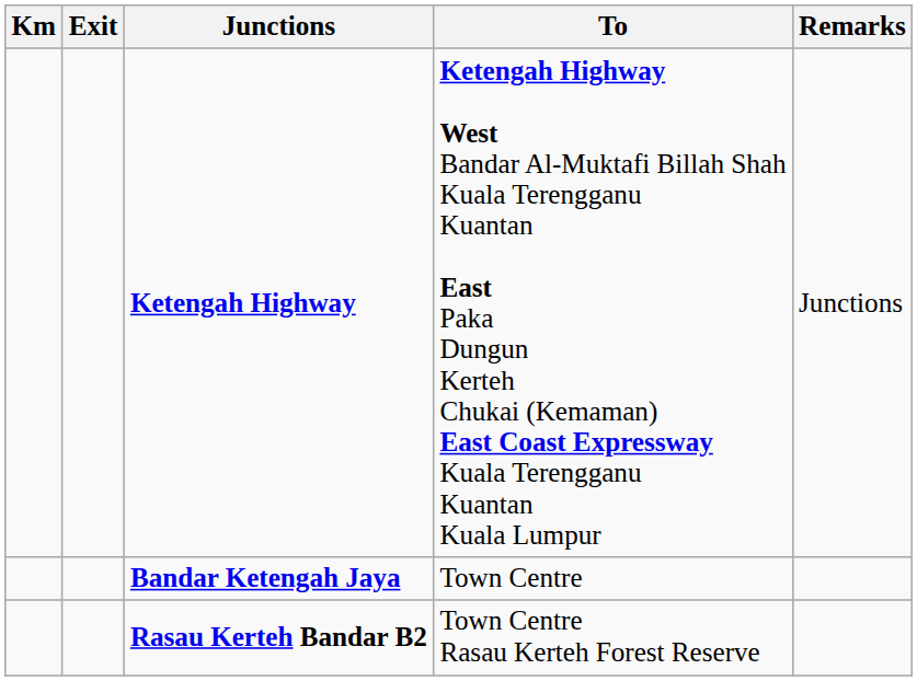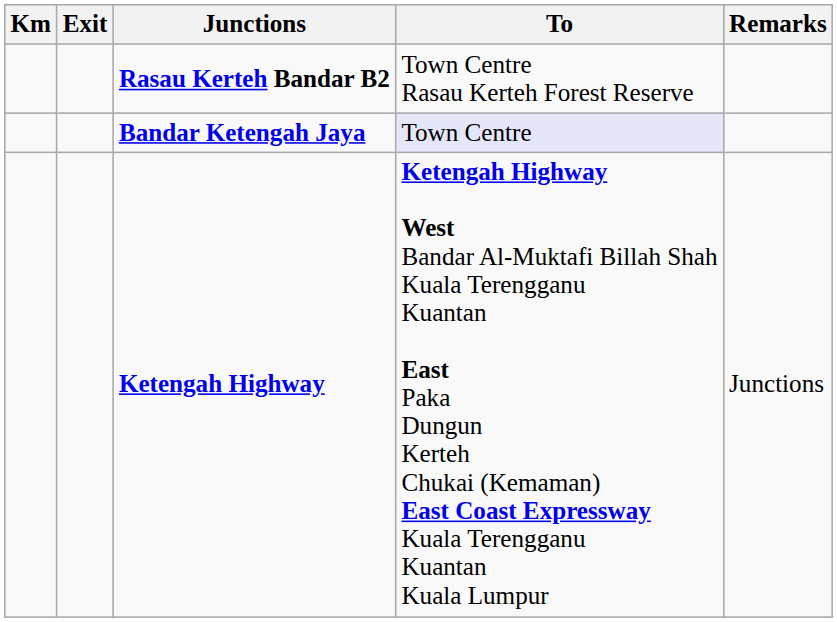 <table class="wikitable">
 <tr>
 <th>Km</th>
 <th>Exit</th>
 <th>Junctions</th>
 <th>To</th>
 <th>Remarks</th>
 </tr>
 <tr>
 <td></td>
 <td></td>
-<td> <strong><a href='#'>Ketengah Highway</a></strong></td>
-<td> <strong><a href='#'>Ketengah Highway</a></strong><br><br><strong>West</strong><br> Bandar Al-Muktafi Billah Shah<br> Kuala Terengganu<br> Kuantan<br><br><strong>East</strong><br> Paka<br>  Dungun<br>  Kerteh<br>  Chukai (Kemaman)<br> <strong><a href='#'>East Coast Expressway</a></strong><br>Kuala Terengganu<br>Kuantan<br>Kuala Lumpur</td>
-<td>Junctions</td>
+<td><strong><a href='#'>Rasau Kerteh</a> Bandar B2</strong></td>
+<td>Town Centre<br>Rasau Kerteh Forest Reserve</td>
+<td></td>
 </tr>
 <tr>
 <td></td>
 <td></td>
 <td><strong><a href='#'>Bandar Ketengah Jaya</a></strong></td>
-<td>Town Centre</td>
+<td style="background: lavender;">Town Centre</td>
 <td></td>
 </tr>
 <tr>
 <td></td>
 <td></td>
-<td><strong><a href='#'>Rasau Kerteh</a> Bandar B2</strong></td>
-<td>Town Centre<br>Rasau Kerteh Forest Reserve</td>
-<td></td>
+<td> <strong><a href='#'>Ketengah Highway</a></strong></td>
+<td> <strong><a href='#'>Ketengah Highway</a></strong><br><br><strong>West</strong><br> Bandar Al-Muktafi Billah Shah<br> Kuala Terengganu<br> Kuantan<br><br><strong>East</strong><br> Paka<br>  Dungun<br>  Kerteh<br>  Chukai (Kemaman)<br> <strong><a href='#'>East Coast Expressway</a></strong><br>Kuala Terengganu<br>Kuantan<br>Kuala Lumpur</td>
+<td>Junctions</td>
 </tr>
 </table>
